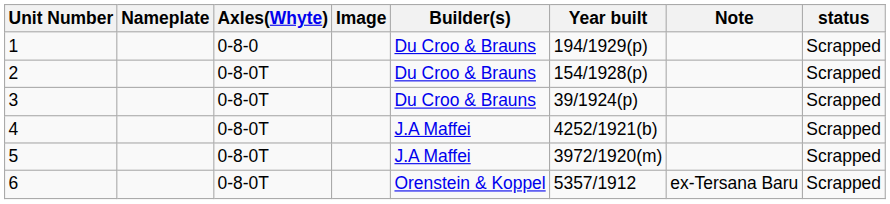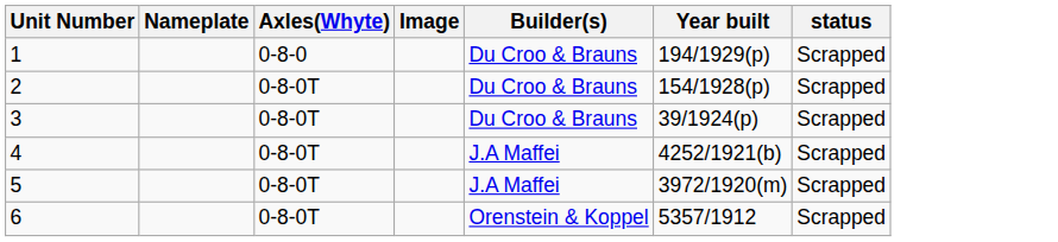 <table class="wikitable">
 <tr>
 <th>Unit Number</th>
 <th>Nameplate</th>
 <th>Axles(<a href='#'>Whyte</a>)</th>
 <th>Image</th>
 <th>Builder(s)</th>
 <th>Year built</th>
-<th>Note</th>
 <th>status</th>
 </tr>
 <tr>
 <td>1</td>
 <td></td>
 <td>0-8-0</td>
 <td></td>
 <td> <a href='#'>Du Croo & Brauns</a></td>
 <td>194/1929(p)</td>
-<td></td>
 <td>Scrapped</td>
 </tr>
 <tr>
 <td>2</td>
 <td></td>
 <td>0-8-0T</td>
 <td></td>
 <td> <a href='#'>Du Croo & Brauns</a></td>
 <td>154/1928(p)</td>
-<td></td>
 <td>Scrapped</td>
 </tr>
 <tr>
 <td>3</td>
 <td></td>
 <td>0-8-0T</td>
 <td></td>
 <td> <a href='#'>Du Croo & Brauns</a></td>
 <td>39/1924(p)</td>
-<td></td>
 <td>Scrapped</td>
 </tr>
 <tr>
 <td>4</td>
 <td></td>
 <td>0-8-0T</td>
 <td></td>
 <td> <a href='#'>J.A Maffei</a></td>
 <td>4252/1921(b)</td>
-<td></td>
 <td>Scrapped</td>
 </tr>
 <tr>
 <td>5</td>
 <td></td>
 <td>0-8-0T</td>
 <td></td>
 <td> <a href='#'>J.A Maffei</a></td>
 <td>3972/1920(m)</td>
-<td></td>
 <td>Scrapped</td>
 </tr>
 <tr>
 <td>6</td>
 <td></td>
 <td>0-8-0T</td>
 <td></td>
 <td> <a href='#'>Orenstein & Koppel</a></td>
 <td>5357/1912</td>
-<td>ex-Tersana Baru</td>
 <td>Scrapped</td>
 </tr>
 </table>
